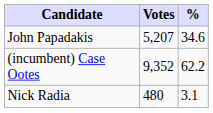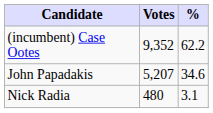 <table class="wikitable">
 <tr>
 <th style="background:#ddf; width:150px;">Candidate</th>
 <th style="background:#ddf;">Votes</th>
 <th style="background:#ddf;">%</th>
 </tr>
 <tr>
+<td>(incumbent) <a href='#'>Case Ootes</a></td>
+<td>9,352</td>
+<td>62.2</td>
+</tr>
+<tr>
 <td>John Papadakis</td>
 <td>5,207</td>
 <td>34.6</td>
-</tr>
-<tr>
-<td>(incumbent) <a href='#'>Case Ootes</a></td>
-<td>9,352</td>
-<td>62.2</td>
 </tr>
 <tr>
 <td>Nick Radia</td>
 <td>480</td>
 <td>3.1</td>
 </tr>
 </table>
